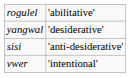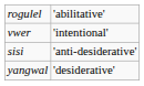 <table class="wikitable">
 <tr>
 <td><em>rogulel</em></td>
 <td>'abilitative'</td>
 </tr>
 <tr>
-<td><em>yangwal</em></td>
-<td>'desiderative'</td>
+<td><em>vwer</em></td>
+<td>'intentional'</td>
 </tr>
 <tr>
 <td><em>sisi</em></td>
 <td>'anti-desiderative'</td>
 </tr>
 <tr>
-<td><em>vwer</em></td>
-<td>'intentional'</td>
+<td><em>yangwal</em></td>
+<td>'desiderative'</td>
 </tr>
 </table>
